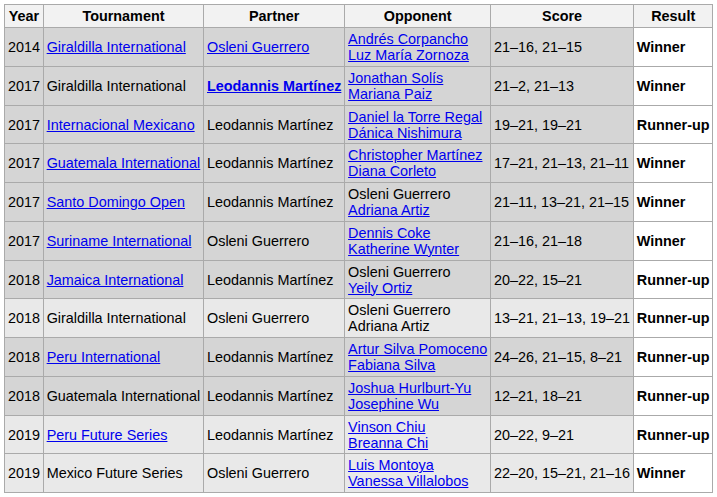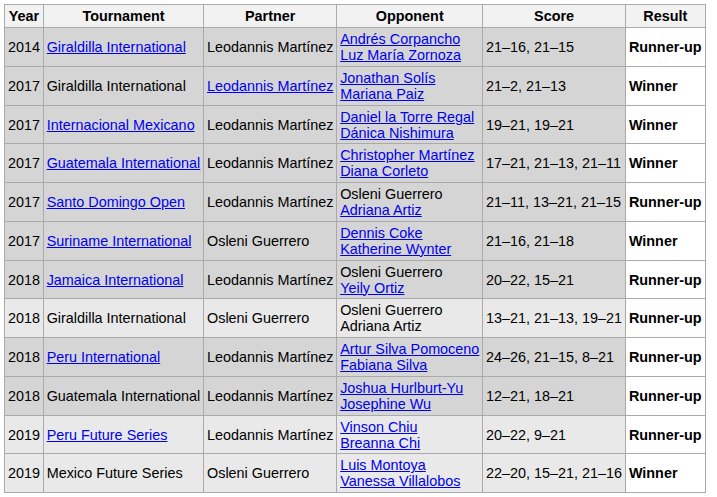 <table class="sortable wikitable" style="font-size: 90%;">
 <tr>
 <th>Year</th>
 <th>Tournament</th>
 <th>Partner</th>
 <th>Opponent</th>
 <th>Score</th>
 <th>Result</th>
 </tr>
 <tr style="background:#D5D5D5">
 <td align="center">2014</td>
 <td align="left"><a href='#'>Giraldilla International</a></td>
-<td align="left"> <a href='#'>Osleni Guerrero</a></td>
+<td align="left"> Leodannis Martínez</td>
 <td align="left"> <a href='#'>Andrés Corpancho</a> <br>  <a href='#'>Luz María Zornoza</a></td>
 <td align="left">21–16, 21–15</td>
-<td style="text-align:left; background:white"> <strong>Winner</strong></td>
+<td style="text-align:left; background:white"> <strong>Runner-up</strong></td>
 </tr>
 <tr style="background:#D5D5D5">
 <td align="center">2017</td>
 <td align="left">Giraldilla International</td>
-<td align="left"><strong> <a href='#'>Leodannis Martínez</a></strong></td>
+<td align="left"> <a href='#'>Leodannis Martínez</a></td>
 <td align="left"> <a href='#'>Jonathan Solís</a> <br>  <a href='#'>Mariana Paiz</a></td>
 <td align="left">21–2, 21–13</td>
 <td style="text-align:left; background:white"> <strong>Winner</strong></td>
 </tr>
 <tr style="background:#D5D5D5">
 <td align="center">2017</td>
 <td align="left"><a href='#'>Internacional Mexicano</a></td>
 <td align="left"> Leodannis Martínez</td>
 <td align="left"> <a href='#'>Daniel la Torre Regal</a> <br>  <a href='#'>Dánica Nishimura</a></td>
 <td align="left">19–21, 19–21</td>
-<td style="text-align:left; background:white"> <strong>Runner-up</strong></td>
+<td style="text-align:left; background:white"> <strong>Winner</strong></td>
 </tr>
 <tr style="background:#D5D5D5">
 <td align="center">2017</td>
 <td align="left"><a href='#'>Guatemala International</a></td>
 <td align="left"> Leodannis Martínez</td>
 <td align="left"> <a href='#'>Christopher Martínez</a> <br>  <a href='#'>Diana Corleto</a></td>
 <td align="left">17–21, 21–13, 21–11</td>
 <td style="text-align:left; background:white"> <strong>Winner</strong></td>
 </tr>
 <tr style="background:#D5D5D5">
 <td align="center">2017</td>
 <td align="left"><a href='#'>Santo Domingo Open</a></td>
 <td align="left"> Leodannis Martínez</td>
 <td align="left"> Osleni Guerrero <br>  <a href='#'>Adriana Artiz</a></td>
 <td align="left">21–11, 13–21, 21–15</td>
-<td style="text-align:left; background:white"> <strong>Winner</strong></td>
+<td style="text-align:left; background:white"> <strong>Runner-up</strong></td>
 </tr>
 <tr style="background:#D5D5D5">
 <td align="center">2017</td>
 <td align="left"><a href='#'>Suriname International</a></td>
 <td align="left"> Osleni Guerrero</td>
 <td align="left"> <a href='#'>Dennis Coke</a> <br>  <a href='#'>Katherine Wynter</a></td>
 <td align="left">21–16, 21–18</td>
 <td style="text-align:left; background:white"> <strong>Winner</strong></td>
 </tr>
 <tr style="background:#D5D5D5">
 <td align="center">2018</td>
 <td align="left"><a href='#'>Jamaica International</a></td>
 <td align="left"> Leodannis Martínez</td>
 <td align="left"> Osleni Guerrero <br>  <a href='#'>Yeily Ortiz</a></td>
 <td align="left">20–22, 15–21</td>
 <td style="text-align:left; background:white"> <strong>Runner-up</strong></td>
 </tr>
 <tr style="background:#E9E9E9">
 <td align="center">2018</td>
 <td align="left">Giraldilla International</td>
 <td align="left"> Osleni Guerrero</td>
 <td align="left"> Osleni Guerrero <br>  Adriana Artiz</td>
 <td align="left">13–21, 21–13, 19–21</td>
 <td style="text-align:left; background:white"> <strong>Runner-up</strong></td>
 </tr>
 <tr style="background:#D5D5D5">
 <td align="center">2018</td>
 <td align="left"><a href='#'>Peru International</a></td>
 <td align="left"> Leodannis Martínez</td>
 <td align="left"> <a href='#'>Artur Silva Pomoceno</a> <br>  <a href='#'>Fabiana Silva</a></td>
 <td align="left">24–26, 21–15, 8–21</td>
 <td style="text-align:left; background:white"> <strong>Runner-up</strong></td>
 </tr>
 <tr style="background:#D5D5D5">
 <td align="center">2018</td>
 <td align="left">Guatemala International</td>
 <td align="left"> Leodannis Martínez</td>
 <td align="left"> <a href='#'>Joshua Hurlburt-Yu</a><br> <a href='#'>Josephine Wu</a></td>
 <td align="left">12–21, 18–21</td>
 <td style="text-align:left; background:white"> <strong>Runner-up</strong></td>
 </tr>
 <tr style="background:#E9E9E9">
 <td align="center">2019</td>
 <td align="left"><a href='#'>Peru Future Series</a></td>
 <td align="left"> Leodannis Martínez</td>
 <td align="left"> <a href='#'>Vinson Chiu</a><br> <a href='#'>Breanna Chi</a></td>
 <td align="left">20–22, 9–21</td>
 <td style="text-align:left; background:white"> <strong>Runner-up</strong></td>
 </tr>
 <tr style="background:#E9E9E9">
 <td align="center">2019</td>
 <td align="left">Mexico Future Series</td>
 <td align="left"> Osleni Guerrero</td>
 <td align="left"> <a href='#'>Luis Montoya</a><br> <a href='#'>Vanessa Villalobos</a></td>
 <td align="left">22–20, 15–21, 21–16</td>
 <td style="text-align:left; background:white"> <strong>Winner</strong></td>
 </tr>
 </table>
